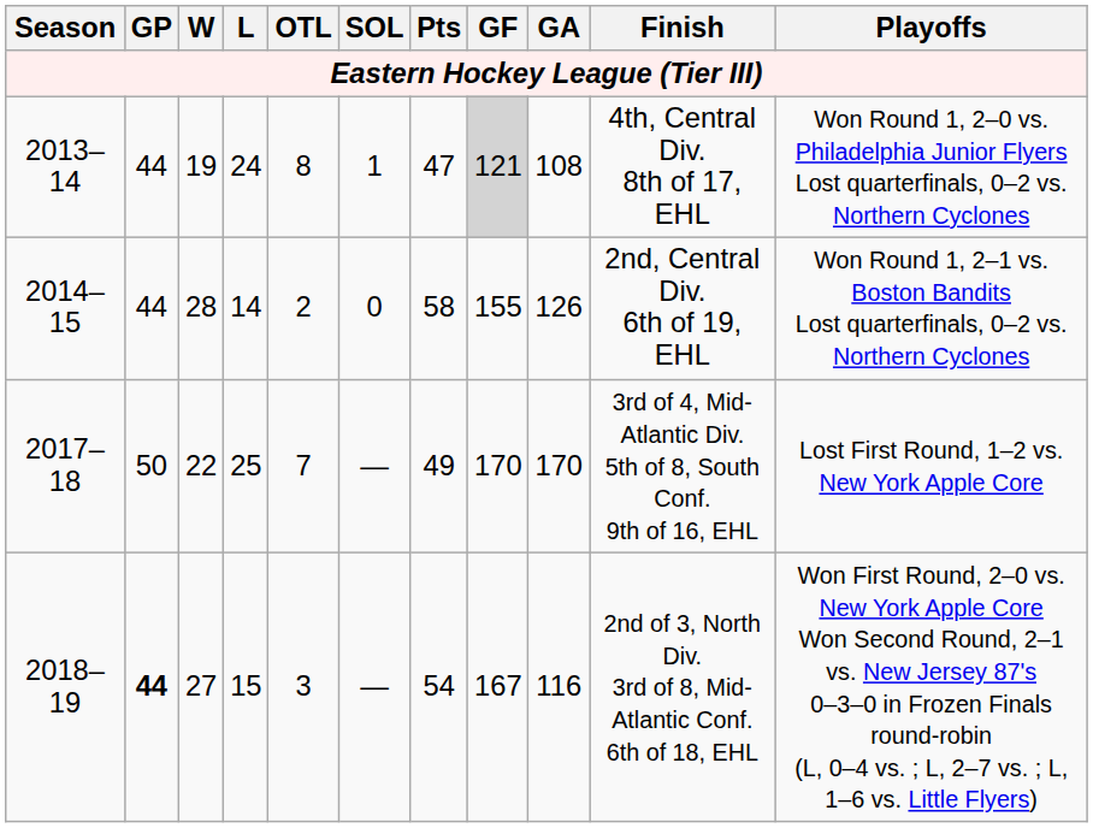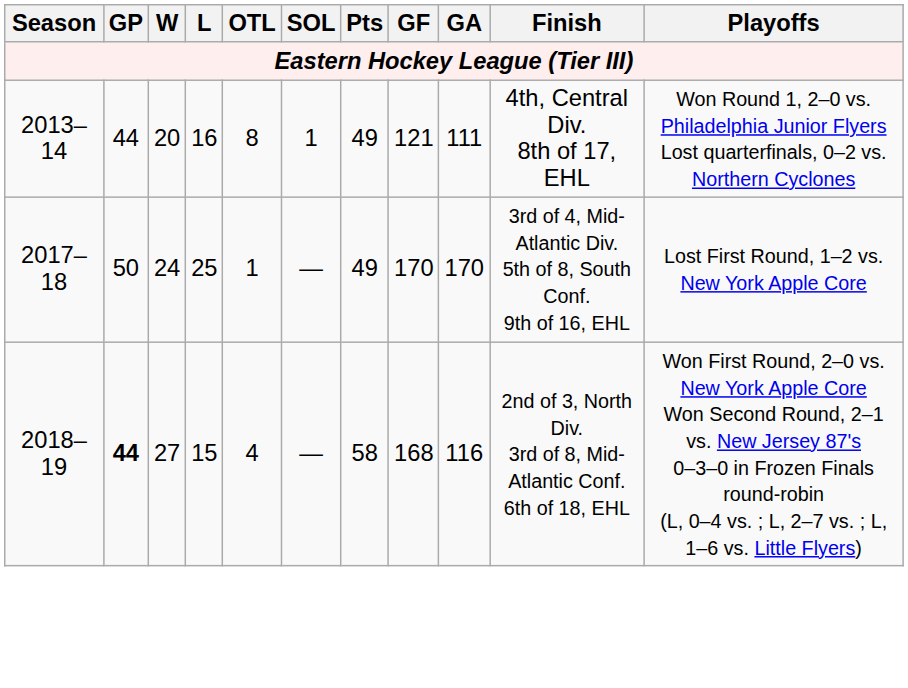 <table class="wikitable" style="text-align:center">
 <tr>
 <th>Season</th>
 <th>GP</th>
 <th>W</th>
 <th>L</th>
 <th>OTL</th>
 <th>SOL</th>
 <th>Pts</th>
 <th>GF</th>
 <th>GA</th>
 <th>Finish</th>
 <th>Playoffs</th>
 </tr>
 <tr bgcolor="#ffeeee">
 <td colspan="11"><strong><em>Eastern Hockey League (Tier III)</em></strong></td>
 </tr>
 <tr>
 <td>2013–14</td>
 <td>44</td>
-<td>19</td>
-<td>24</td>
+<td>20</td>
+<td>16</td>
 <td>8</td>
 <td>1</td>
-<td>47</td>
-<td style="background: lightgrey;">121</td>
-<td>108</td>
+<td>49</td>
+<td>121</td>
+<td>111</td>
 <td>4th, Central Div.<br>8th of 17, EHL</td>
 <td><small>Won Round 1, 2–0 vs. <a href='#'>Philadelphia Junior Flyers</a><br>Lost quarterfinals, 0–2 vs. <a href='#'>Northern Cyclones</a></small></td>
 </tr>
 <tr>
-<td>2014–15</td>
-<td>44</td>
-<td>28</td>
-<td>14</td>
-<td>2</td>
-<td>0</td>
-<td>58</td>
-<td>155</td>
-<td>126</td>
-<td>2nd, Central Div.<br>6th of 19, EHL</td>
-<td><small>Won Round 1, 2–1 vs. <a href='#'>Boston Bandits</a><br>Lost quarterfinals, 0–2 vs. <a href='#'>Northern Cyclones</a></small></td>
-</tr>
-<tr>
 <td>2017–18</td>
 <td>50</td>
-<td>22</td>
+<td>24</td>
 <td>25</td>
-<td>7</td>
+<td>1</td>
 <td>—</td>
 <td>49</td>
 <td>170</td>
 <td>170</td>
 <td><small>3rd of 4, Mid-Atlantic Div.<br>5th of 8, South Conf.<br>9th of 16, EHL</small></td>
 <td><small>Lost First Round, 1–2 vs. <a href='#'>New York Apple Core</a></small></td>
 </tr>
 <tr>
 <td>2018–19</td>
 <td><strong>44</strong></td>
 <td>27</td>
 <td>15</td>
-<td>3</td>
+<td>4</td>
 <td>—</td>
-<td>54</td>
-<td>167</td>
+<td>58</td>
+<td>168</td>
 <td>116</td>
 <td><small>2nd of 3, North Div.<br>3rd of 8, Mid-Atlantic Conf.<br>6th of 18, EHL</small></td>
 <td><small>Won First Round, 2–0 vs. <a href='#'>New York Apple Core</a><br>Won Second Round, 2–1 vs. <a href='#'>New Jersey 87's</a><br>0–3–0 in Frozen Finals round-robin<br>(L, 0–4 vs. ; L, 2–7 vs. ; L, 1–6 vs. <a href='#'>Little Flyers</a>)</small></td>
 </tr>
 </table>
